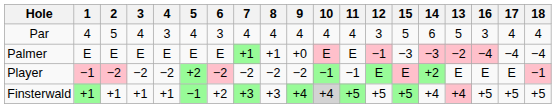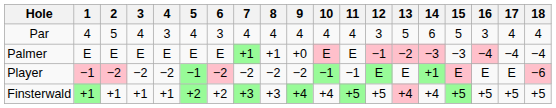 <table class="wikitable" style="text-align:center">
 <tr>
 <th>Hole</th>
 <th>  1  </th>
 <th>  2  </th>
 <th>  3  </th>
 <th>  4  </th>
 <th>  5  </th>
 <th>  6  </th>
 <th>  7  </th>
 <th>  8  </th>
 <th>  9  </th>
 <th> 10 </th>
 <th> 11 </th>
 <th> 12 </th>
+<th> 13 </th>
+<th> 14 </th>
 <th> 15 </th>
-<th> 14 </th>
-<th> 13 </th>
 <th> 16 </th>
 <th> 17 </th>
 <th> 18 </th>
 </tr>
 <tr>
 <td>Par</td>
 <td>4</td>
 <td>5</td>
 <td>4</td>
 <td>3</td>
 <td>4</td>
 <td>3</td>
 <td>4</td>
 <td>4</td>
 <td>4</td>
 <td>4</td>
 <td>4</td>
 <td>3</td>
 <td>5</td>
 <td>6</td>
 <td>5</td>
 <td>3</td>
 <td>4</td>
 <td>4</td>
 </tr>
 <tr>
 <td align=left> Palmer</td>
 <td>E</td>
 <td>E</td>
 <td>E</td>
 <td>E</td>
 <td>E</td>
 <td>E</td>
 <td style="background: PaleGreen;">+1</td>
 <td>+1</td>
 <td>+0</td>
 <td style="background: Pink;">E</td>
 <td>E</td>
 <td style="background: Pink;">−1</td>
+<td style="background: Pink;">−2</td>
+<td style="background: Pink;">−3</td>
 <td>−3</td>
-<td style="background: Pink;">−3</td>
-<td style="background: Pink;">−2</td>
 <td style="background: Pink;">−4</td>
 <td>−4</td>
 <td>−4</td>
 </tr>
 <tr>
 <td align=left> Player</td>
 <td style="background: Pink;">−1</td>
 <td style="background: Pink;">−2</td>
 <td>−2</td>
 <td>−2</td>
-<td style="background: PaleGreen;">+2</td>
+<td style="background: PaleGreen;">−1</td>
 <td style="background: Pink;">−2</td>
 <td>−2</td>
 <td>−2</td>
 <td>−2</td>
 <td style="background: PaleGreen;">−1</td>
 <td>−1</td>
 <td style="background: PaleGreen;">E</td>
+<td>E</td>
+<td style="background: PaleGreen;">+1</td>
 <td style="background: Pink;">E</td>
-<td style="background: PaleGreen;">+2</td>
 <td>E</td>
 <td>E</td>
-<td>E</td>
-<td style="background: Pink;">−1</td>
+<td style="background: Pink;">−6</td>
 </tr>
 <tr>
 <td align=left> Finsterwald</td>
 <td style="background: PaleGreen;">+1</td>
 <td>+1</td>
 <td>+1</td>
 <td>+1</td>
-<td style="background: PaleGreen;">−1</td>
+<td style="background: PaleGreen;">+2</td>
 <td>+2</td>
 <td style="background: PaleGreen;">+3</td>
 <td>+3</td>
 <td style="background: PaleGreen;">+4</td>
-<td style="background: lightgrey;">+4</td>
+<td>+4</td>
 <td style="background: PaleGreen;">+5</td>
 <td>+5</td>
+<td style="background: Pink;">+4</td>
+<td>+4</td>
 <td style="background: PaleGreen;">+5</td>
-<td>+4</td>
-<td style="background: Pink;">+4</td>
 <td>+5</td>
 <td>+5</td>
 <td>+5</td>
 </tr>
 </table>
